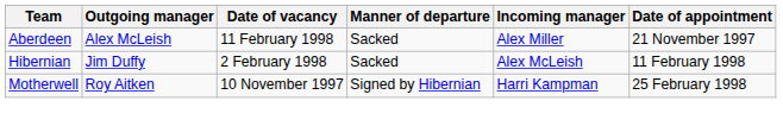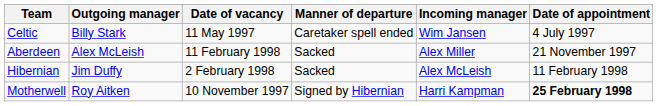 <table class="wikitable sortable">
 <tr>
 <th>Team</th>
 <th>Outgoing manager</th>
 <th>Date of vacancy</th>
 <th>Manner of departure</th>
 <th>Incoming manager</th>
 <th>Date of appointment</th>
+</tr>
+<tr>
+<td><a href='#'>Celtic</a></td>
+<td> <a href='#'>Billy Stark</a></td>
+<td>11 May 1997</td>
+<td>Caretaker spell ended</td>
+<td> <a href='#'>Wim Jansen</a></td>
+<td>4 July 1997</td>
 </tr>
 <tr>
 <td><a href='#'>Aberdeen</a></td>
 <td> <a href='#'>Alex McLeish</a></td>
 <td>11 February 1998</td>
 <td>Sacked</td>
 <td> <a href='#'>Alex Miller</a></td>
 <td>21 November 1997</td>
 </tr>
 <tr>
 <td><a href='#'>Hibernian</a></td>
 <td> <a href='#'>Jim Duffy</a></td>
 <td>2 February 1998</td>
 <td>Sacked</td>
 <td> <a href='#'>Alex McLeish</a></td>
 <td>11 February 1998</td>
 </tr>
 <tr>
 <td><a href='#'>Motherwell</a></td>
 <td> <a href='#'>Roy Aitken</a></td>
 <td>10 November 1997</td>
 <td>Signed by <a href='#'>Hibernian</a></td>
 <td> <a href='#'>Harri Kampman</a></td>
-<td>25 February 1998</td>
+<td><strong>25 February 1998</strong></td>
 </tr>
 </table>
